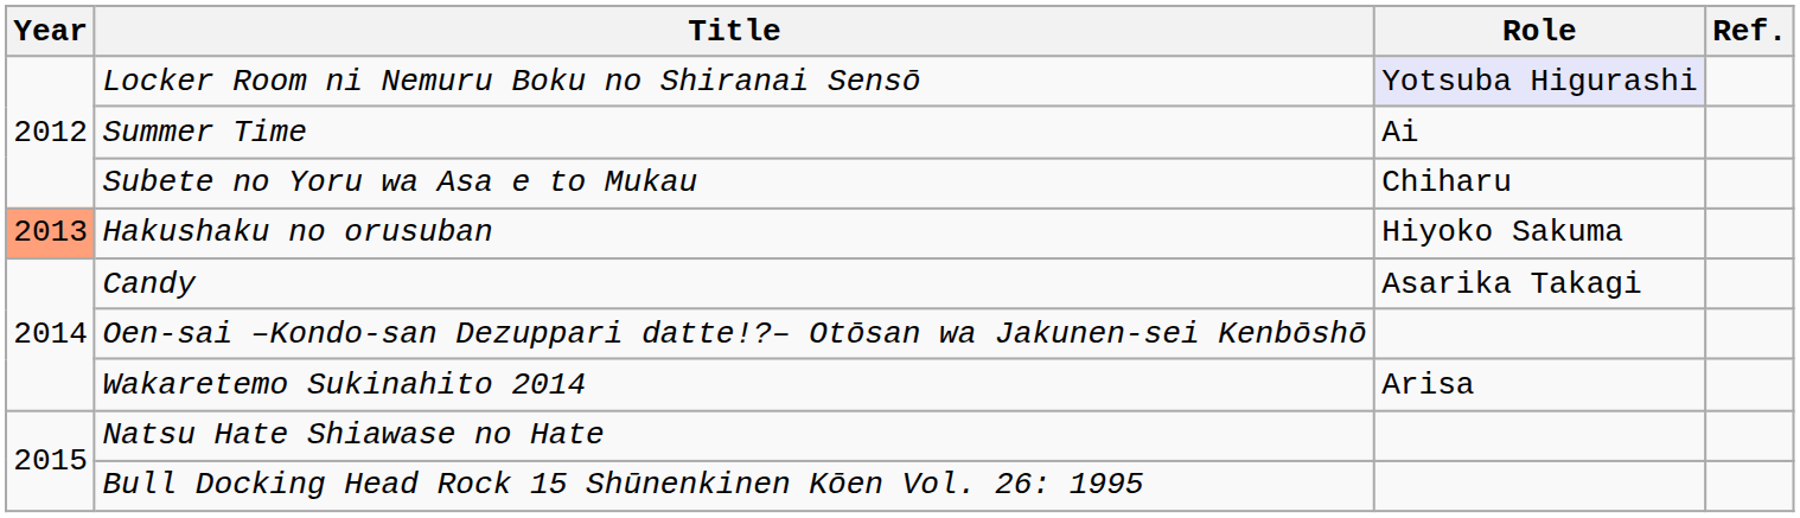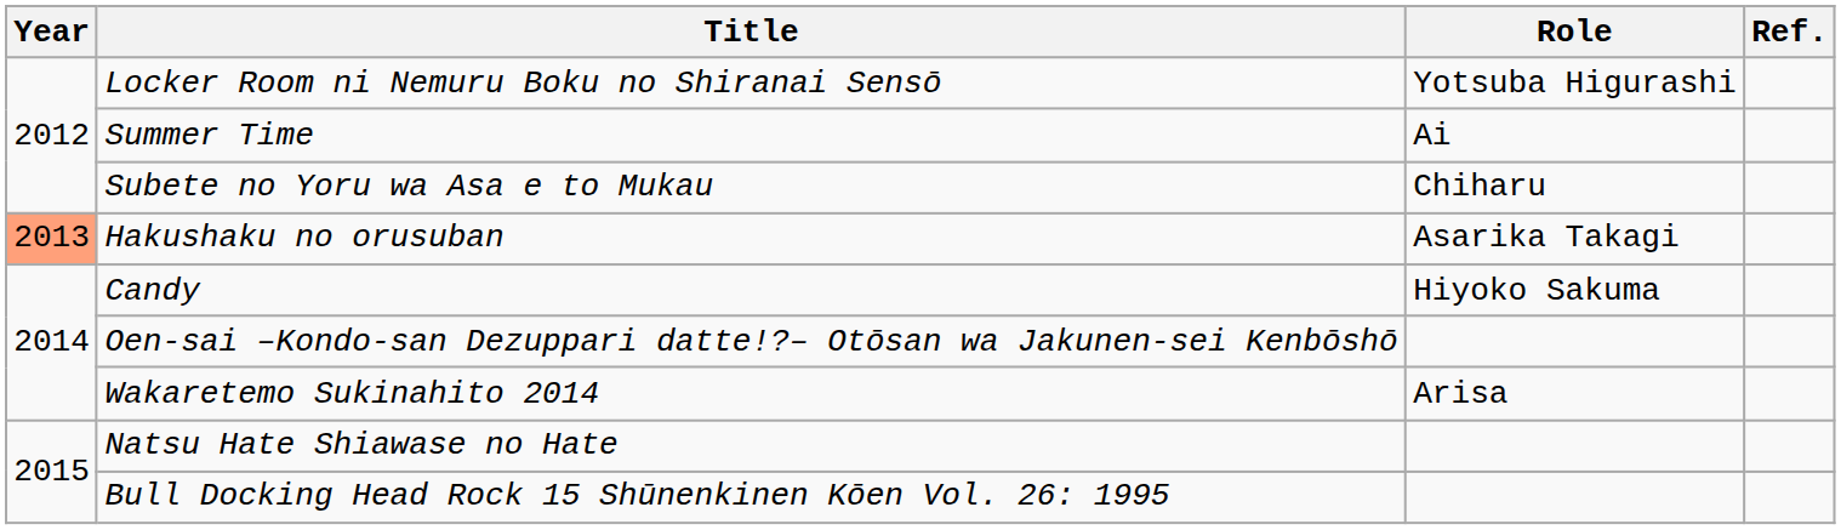 <table class="wikitable">
 <tr>
 <th>Year</th>
 <th>Title</th>
 <th>Role</th>
 <th>Ref.</th>
 </tr>
 <tr>
 <td rowspan="3">2012</td>
 <td><em>Locker Room ni Nemuru Boku no Shiranai Sensō</em></td>
-<td style="background: lavender;">Yotsuba Higurashi</td>
+<td>Yotsuba Higurashi</td>
 <td></td>
 </tr>
 <tr>
 <td><em>Summer Time</em></td>
 <td>Ai</td>
 <td></td>
 </tr>
 <tr>
 <td><em>Subete no Yoru wa Asa e to Mukau</em></td>
 <td>Chiharu</td>
 <td></td>
 </tr>
 <tr>
 <td style="background: lightsalmon;">2013</td>
 <td><em>Hakushaku no orusuban</em></td>
-<td>Hiyoko Sakuma</td>
+<td>Asarika Takagi</td>
 <td></td>
 </tr>
 <tr>
 <td rowspan="3">2014</td>
 <td><em>Candy</em></td>
-<td>Asarika Takagi</td>
+<td>Hiyoko Sakuma</td>
 <td></td>
 </tr>
 <tr>
 <td><em>Oen-sai –Kondo-san Dezuppari datte!?– Otōsan wa Jakunen-sei Kenbōshō</em></td>
 <td></td>
 <td></td>
 </tr>
 <tr>
 <td><em>Wakaretemo Sukinahito 2014</em></td>
 <td>Arisa</td>
 <td></td>
 </tr>
 <tr>
 <td rowspan="2">2015</td>
 <td><em>Natsu Hate Shiawase no Hate</em></td>
 <td></td>
 <td></td>
 </tr>
 <tr>
 <td><em>Bull Docking Head Rock 15 Shūnenkinen Kōen Vol. 26: 1995</em></td>
 <td></td>
 <td></td>
 </tr>
 </table>
